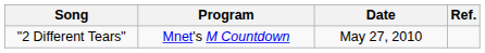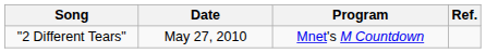 <table class="wikitable" style="text-align:center;">
 <tr>
 <th style="width:150px;">Song</th>
+<th style="width:150px;">Date</th>
 <th style="width:200px;">Program</th>
-<th style="width:150px;">Date</th>
 <th>Ref.</th>
 </tr>
 <tr>
 <td>"2 Different Tears"</td>
+<td align="center">May 27, 2010</td>
 <td><a href='#'>Mnet</a>'s <em><a href='#'>M Countdown</a></em></td>
-<td align="center">May 27, 2010</td>
 <td align="center"></td>
 </tr>
 </table>
